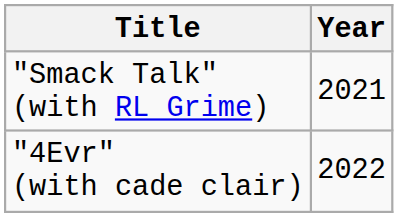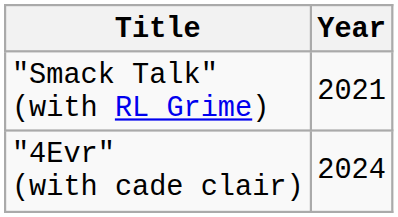 <table class="wikitable">
 <tr>
 <th scope="col">Title</th>
 <th scope="col">Year</th>
 </tr>
 <tr>
 <td>"Smack Talk"<br>(with <a href='#'>RL Grime</a>)</td>
 <td>2021</td>
 </tr>
 <tr>
 <td>"4Evr"<br>(with cade clair)</td>
-<td>2022</td>
+<td>2024</td>
 </tr>
 </table>
